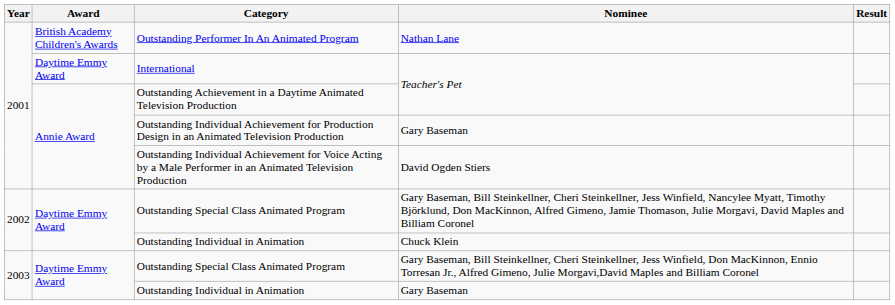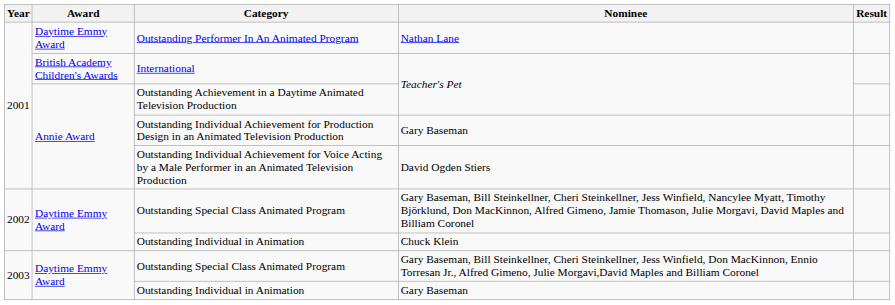 <table class="wikitable sortable">
 <tr>
 <th>Year</th>
 <th>Award</th>
 <th>Category</th>
 <th>Nominee</th>
 <th>Result</th>
 </tr>
 <tr>
 <td rowspan="5">2001</td>
-<td><a href='#'>British Academy Children's Awards</a></td>
+<td><a href='#'>Daytime Emmy Award</a></td>
 <td><a href='#'>Outstanding Performer In An Animated Program</a></td>
 <td><a href='#'>Nathan Lane</a></td>
 <td></td>
 </tr>
 <tr>
-<td><a href='#'>Daytime Emmy Award</a></td>
+<td><a href='#'>British Academy Children's Awards</a></td>
 <td><a href='#'>International</a></td>
 <td rowspan="2"><em>Teacher's Pet</em></td>
 <td></td>
 </tr>
 <tr>
 <td rowspan="3"><a href='#'>Annie Award</a></td>
 <td>Outstanding Achievement in a Daytime Animated Television Production</td>
 <td></td>
 </tr>
 <tr>
 <td>Outstanding Individual Achievement for Production Design in an Animated Television Production</td>
 <td>Gary Baseman</td>
 <td></td>
 </tr>
 <tr>
 <td>Outstanding Individual Achievement for Voice Acting by a Male Performer in an Animated Television Production</td>
 <td>David Ogden Stiers</td>
 <td></td>
 </tr>
 <tr>
 <td rowspan="2">2002</td>
 <td rowspan="2"><a href='#'>Daytime Emmy Award</a></td>
 <td>Outstanding Special Class Animated Program</td>
 <td>Gary Baseman, Bill Steinkellner, Cheri Steinkellner, Jess Winfield, Nancylee Myatt, Timothy Björklund, Don MacKinnon, Alfred Gimeno, Jamie Thomason, Julie Morgavi, David Maples and Billiam Coronel</td>
 <td></td>
 </tr>
 <tr>
 <td>Outstanding Individual in Animation</td>
 <td>Chuck Klein</td>
 <td></td>
 </tr>
 <tr>
 <td rowspan="2">2003</td>
 <td rowspan="2"><a href='#'>Daytime Emmy Award</a></td>
 <td>Outstanding Special Class Animated Program</td>
 <td>Gary Baseman, Bill Steinkellner, Cheri Steinkellner, Jess Winfield, Don MacKinnon, Ennio Torresan Jr., Alfred Gimeno, Julie Morgavi,David Maples and Billiam Coronel</td>
 <td></td>
 </tr>
 <tr>
 <td>Outstanding Individual in Animation</td>
 <td>Gary Baseman</td>
 <td></td>
 </tr>
 </table>
